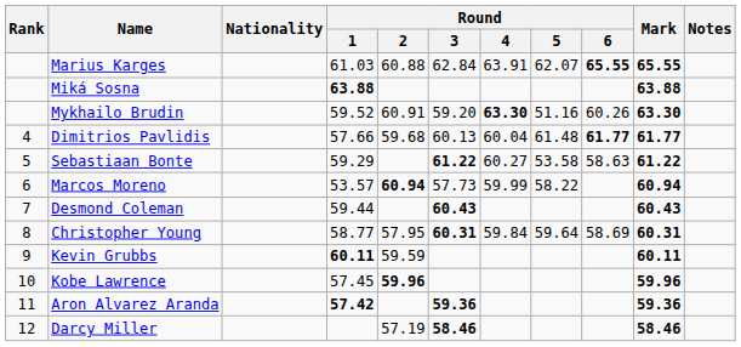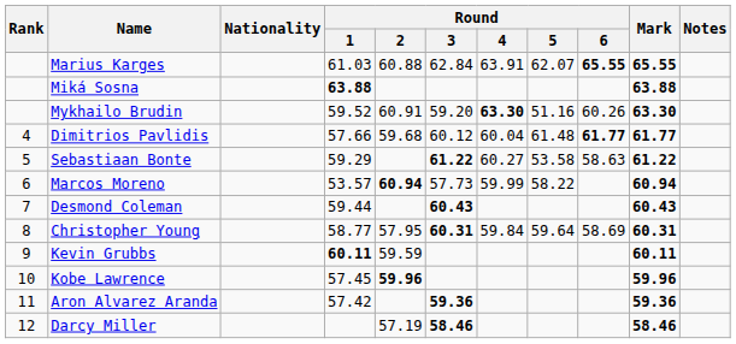 <table class="wikitable sortable" style="text-align:center">
 <tr>
 <th rowspan=2>Rank</th>
 <th rowspan=2>Name</th>
 <th rowspan=2>Nationality</th>
 <th colspan=6>Round</th>
 <th rowspan=2>Mark</th>
 <th rowspan=2>Notes</th>
 </tr>
 <tr>
 <th>1</th>
 <th>2</th>
 <th>3</th>
 <th>4</th>
 <th>5</th>
 <th>6</th>
 </tr>
 <tr>
 <td></td>
 <td align="left"><a href='#'>Marius Karges</a></td>
 <td align="left"></td>
 <td>61.03</td>
 <td>60.88</td>
 <td>62.84</td>
 <td>63.91</td>
 <td>62.07</td>
 <td><strong>65.55</strong></td>
 <td><strong>65.55</strong></td>
 <td></td>
 </tr>
 <tr>
 <td></td>
 <td align="left"><a href='#'>Miká Sosna</a></td>
 <td align="left"></td>
 <td><strong>63.88</strong></td>
 <td></td>
 <td></td>
 <td></td>
 <td></td>
 <td></td>
 <td><strong>63.88</strong></td>
 <td></td>
 </tr>
 <tr>
 <td></td>
 <td align="left"><a href='#'>Mykhailo Brudin</a></td>
 <td align="left"></td>
 <td>59.52</td>
 <td>60.91</td>
 <td>59.20</td>
 <td><strong>63.30</strong></td>
 <td>51.16</td>
 <td>60.26</td>
 <td><strong>63.30</strong></td>
 <td></td>
 </tr>
 <tr>
 <td>4</td>
 <td align="left"><a href='#'>Dimitrios Pavlidis</a></td>
 <td align="left"></td>
 <td>57.66</td>
 <td>59.68</td>
-<td>60.13</td>
+<td>60.12</td>
 <td>60.04</td>
 <td>61.48</td>
 <td><strong>61.77</strong></td>
 <td><strong>61.77</strong></td>
 <td></td>
 </tr>
 <tr>
 <td>5</td>
 <td align="left"><a href='#'>Sebastiaan Bonte</a></td>
 <td align="left"></td>
 <td>59.29</td>
 <td></td>
 <td><strong>61.22</strong></td>
 <td>60.27</td>
 <td>53.58</td>
 <td>58.63</td>
 <td><strong>61.22</strong></td>
 <td></td>
 </tr>
 <tr>
 <td>6</td>
 <td align="left"><a href='#'>Marcos Moreno</a></td>
 <td align="left"></td>
 <td>53.57</td>
 <td><strong>60.94</strong></td>
 <td>57.73</td>
 <td>59.99</td>
 <td>58.22</td>
 <td></td>
 <td><strong>60.94</strong></td>
 <td></td>
 </tr>
 <tr>
 <td>7</td>
 <td align="left"><a href='#'>Desmond Coleman</a></td>
 <td align="left"></td>
 <td>59.44</td>
 <td></td>
 <td><strong>60.43</strong></td>
 <td></td>
 <td></td>
 <td></td>
 <td><strong>60.43</strong></td>
 <td></td>
 </tr>
 <tr>
 <td>8</td>
 <td align="left"><a href='#'>Christopher Young</a></td>
 <td align="left"></td>
 <td>58.77</td>
 <td>57.95</td>
 <td><strong>60.31</strong></td>
 <td>59.84</td>
 <td>59.64</td>
 <td>58.69</td>
 <td><strong>60.31</strong></td>
 <td></td>
 </tr>
 <tr>
 <td>9</td>
 <td align="left"><a href='#'>Kevin Grubbs</a></td>
 <td align="left"></td>
 <td><strong>60.11</strong></td>
 <td>59.59</td>
 <td></td>
 <td></td>
 <td></td>
 <td></td>
 <td><strong>60.11</strong></td>
 <td></td>
 </tr>
 <tr>
 <td>10</td>
 <td align="left"><a href='#'>Kobe Lawrence</a></td>
 <td align="left"></td>
 <td>57.45</td>
 <td><strong>59.96</strong></td>
 <td></td>
 <td></td>
 <td></td>
 <td></td>
 <td><strong>59.96</strong></td>
 <td></td>
 </tr>
 <tr>
 <td>11</td>
 <td align="left"><a href='#'>Aron Alvarez Aranda</a></td>
 <td align="left"></td>
-<td><strong>57.42</strong></td>
+<td>57.42</td>
 <td></td>
 <td><strong>59.36</strong></td>
 <td></td>
 <td></td>
 <td></td>
 <td><strong>59.36</strong></td>
 <td></td>
 </tr>
 <tr>
 <td>12</td>
 <td align="left"><a href='#'>Darcy Miller</a></td>
 <td align="left"></td>
 <td></td>
 <td>57.19</td>
 <td><strong>58.46</strong></td>
 <td></td>
 <td></td>
 <td></td>
 <td><strong>58.46</strong></td>
 <td></td>
 </tr>
 </table>
